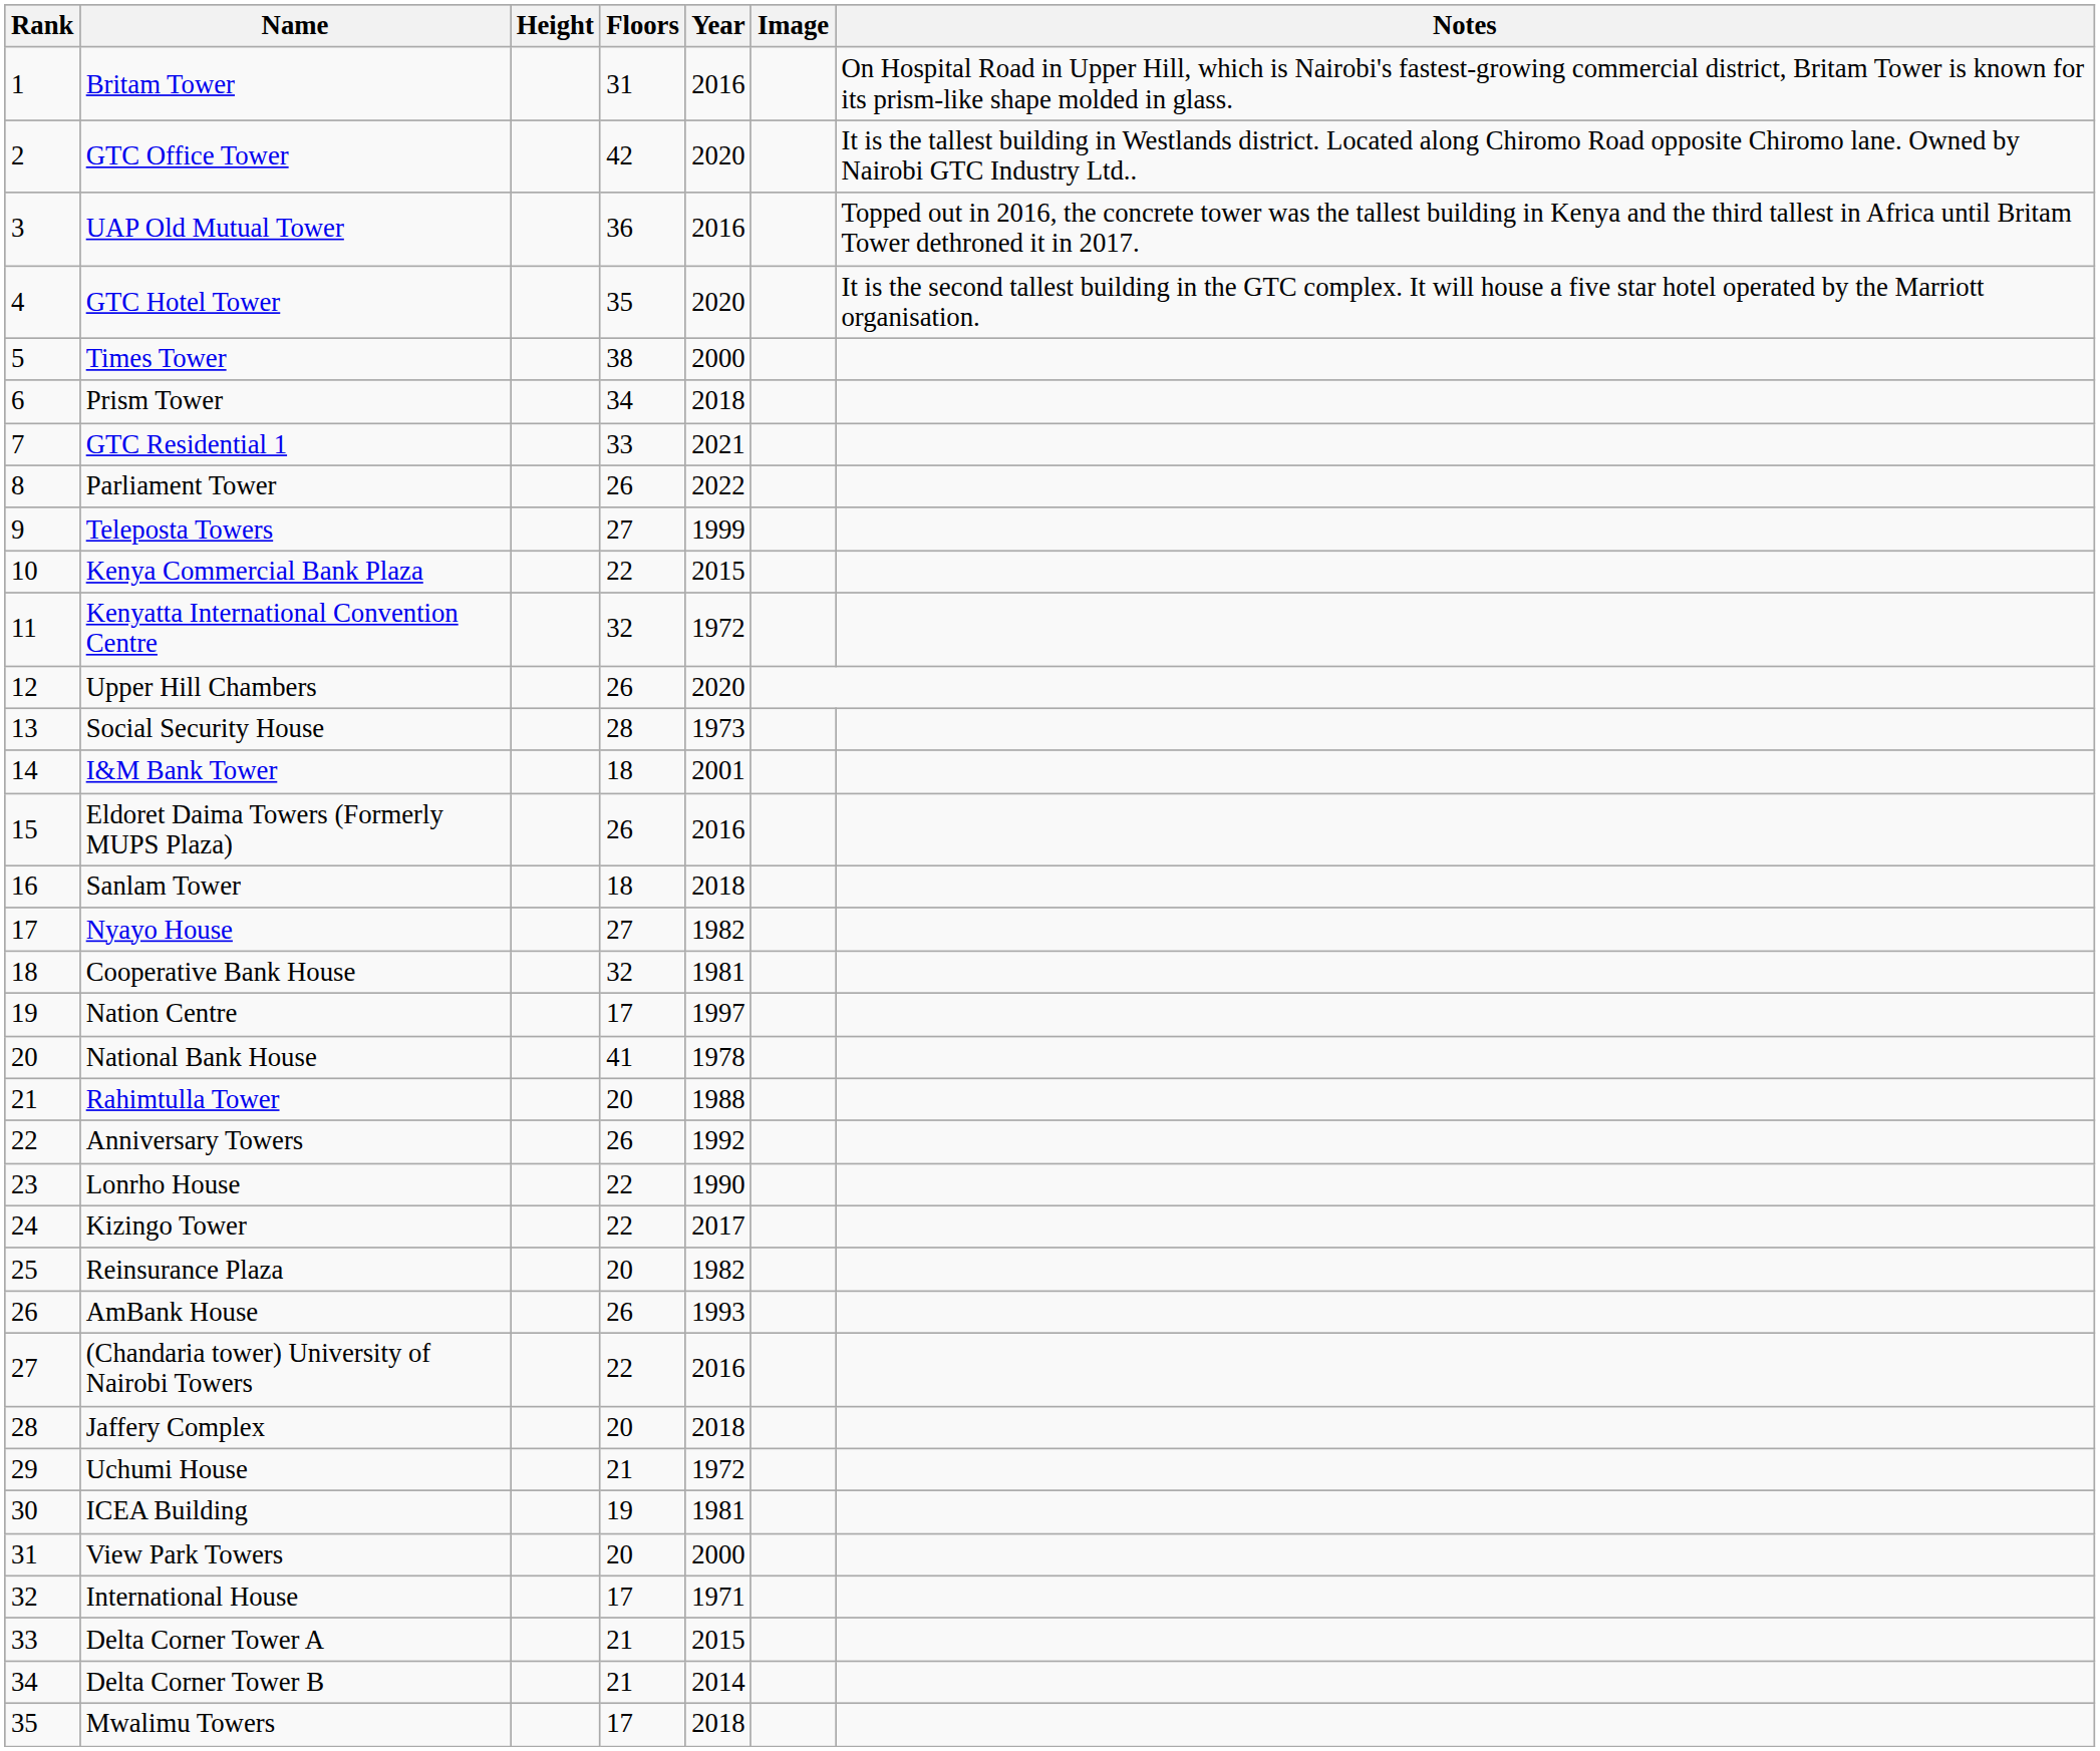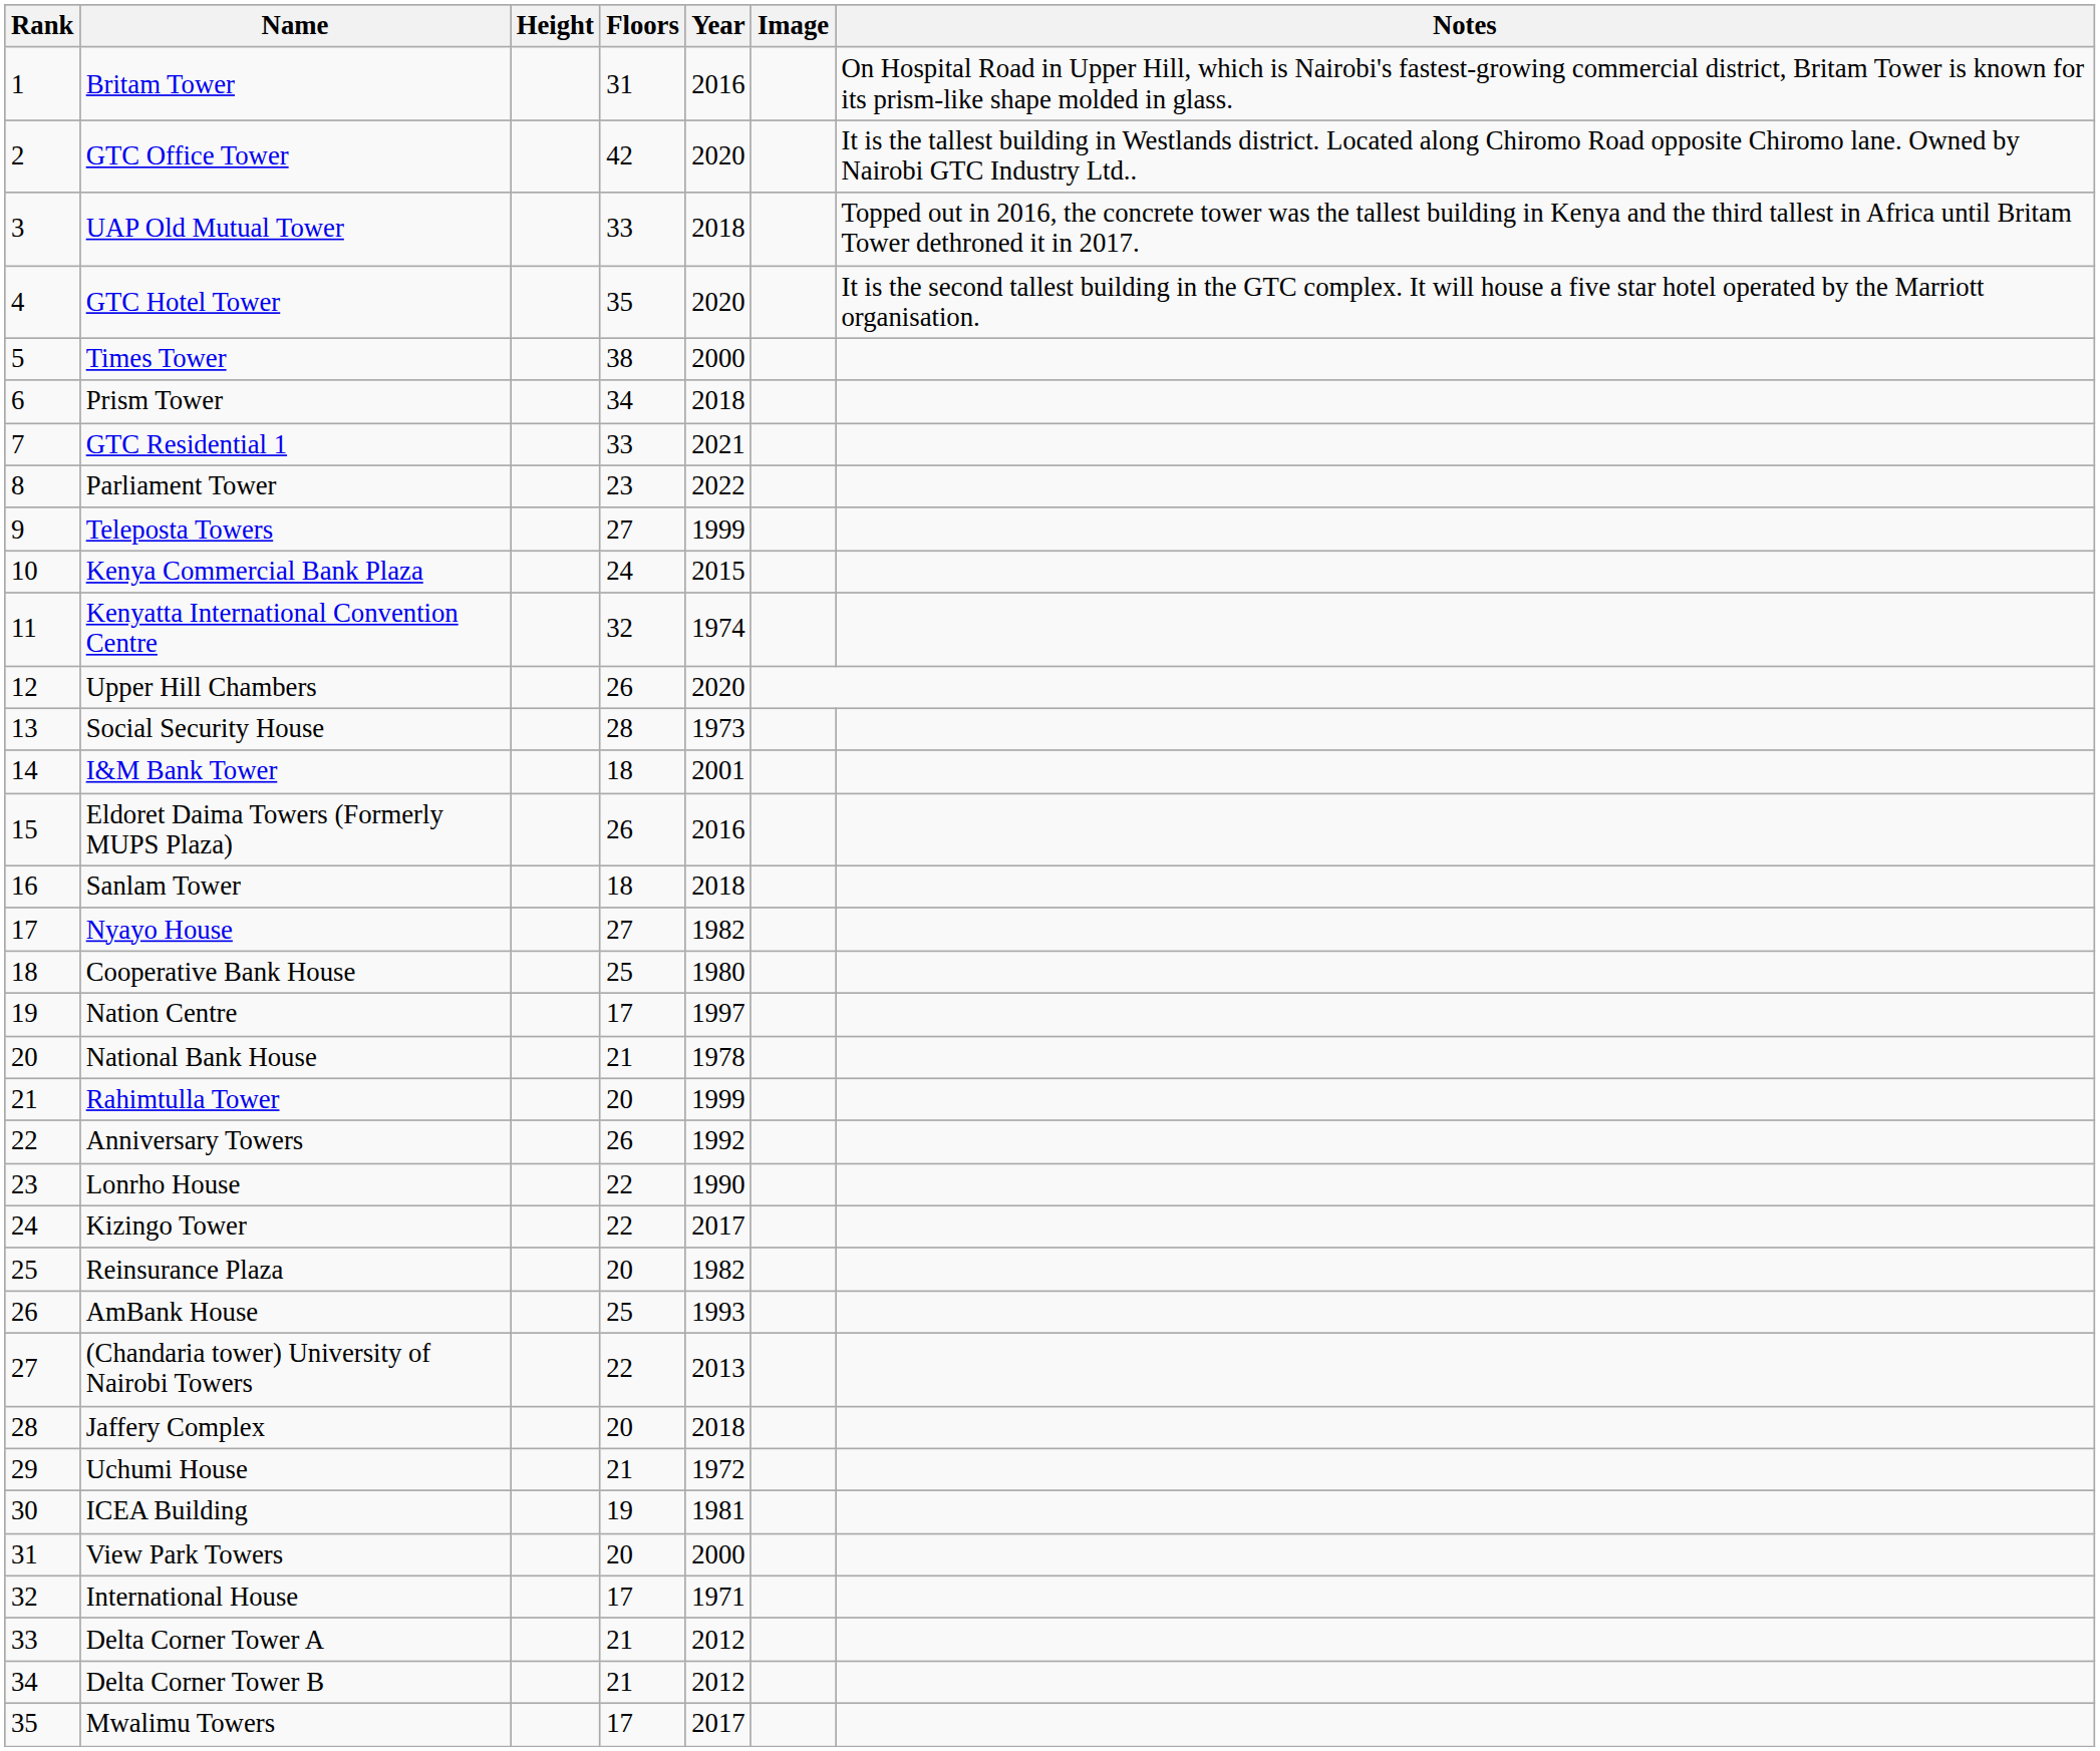 <table class= "wikitable sortable">
 <tr>
 <th data-sort-type=number>Rank</th>
 <th>Name</th>
 <th data-sort-type=number>Height</th>
 <th data-sort-type=number>Floors</th>
 <th>Year</th>
 <th class="unsortable">Image</th>
 <th class="unsortable">Notes</th>
 </tr>
 <tr>
 <td>1</td>
 <td><a href='#'>Britam Tower</a></td>
 <td></td>
 <td>31</td>
 <td>2016</td>
 <td></td>
 <td>On Hospital Road in Upper Hill, which is Nairobi's fastest-growing commercial district, Britam Tower is known for its prism-like shape molded in glass.</td>
 </tr>
 <tr>
 <td>2</td>
 <td><a href='#'>GTC Office Tower</a></td>
 <td></td>
 <td>42</td>
 <td>2020</td>
 <td></td>
 <td>It is the tallest building in Westlands district. Located along Chiromo Road opposite Chiromo lane. Owned by Nairobi GTC Industry Ltd..</td>
 </tr>
 <tr>
 <td>3</td>
 <td><a href='#'>UAP Old Mutual Tower</a></td>
 <td></td>
-<td>36</td>
-<td>2016</td>
+<td>33</td>
+<td>2018</td>
 <td></td>
 <td>Topped out in 2016, the concrete tower was the tallest building in Kenya and the third tallest in Africa until Britam Tower dethroned it in 2017.</td>
 </tr>
 <tr>
 <td>4</td>
 <td><a href='#'>GTC Hotel Tower</a></td>
 <td></td>
 <td>35</td>
 <td>2020</td>
 <td><a href='#'></a></td>
 <td>It is the second tallest building in the GTC complex. It will house a five star hotel operated by the Marriott organisation.</td>
 </tr>
 <tr>
 <td>5</td>
 <td><a href='#'>Times Tower</a></td>
 <td></td>
 <td>38</td>
 <td>2000</td>
 <td></td>
 <td></td>
 </tr>
 <tr>
 <td>6</td>
 <td>Prism Tower</td>
 <td></td>
 <td>34</td>
 <td>2018</td>
 <td></td>
 <td></td>
 </tr>
 <tr>
 <td>7</td>
 <td><a href='#'>GTC Residential 1</a></td>
 <td></td>
 <td>33</td>
 <td>2021</td>
 <td></td>
 <td></td>
 </tr>
 <tr>
 <td>8</td>
 <td>Parliament Tower</td>
 <td></td>
-<td>26</td>
+<td>23</td>
 <td>2022</td>
 <td></td>
 </tr>
 <tr>
 <td>9</td>
 <td><a href='#'>Teleposta Towers</a></td>
 <td></td>
 <td>27</td>
 <td>1999</td>
 <td></td>
 <td></td>
 </tr>
 <tr>
 <td>10</td>
 <td><a href='#'>Kenya Commercial Bank Plaza</a></td>
 <td></td>
-<td>22</td>
+<td>24</td>
 <td>2015</td>
 <td></td>
 <td></td>
 </tr>
 <tr>
 <td>11</td>
 <td><a href='#'>Kenyatta International Convention Centre</a></td>
 <td></td>
 <td>32</td>
-<td>1972</td>
+<td>1974</td>
 <td></td>
 <td></td>
 </tr>
 <tr>
 <td>12</td>
 <td>Upper Hill Chambers</td>
 <td></td>
 <td>26</td>
 <td>2020</td>
 </tr>
 <tr>
 <td>13</td>
 <td>Social Security House</td>
 <td></td>
 <td>28</td>
 <td>1973</td>
 <td></td>
 <td></td>
 </tr>
 <tr>
 <td>14</td>
 <td><a href='#'>I&M Bank Tower</a></td>
 <td></td>
 <td>18</td>
 <td>2001</td>
 <td></td>
 <td></td>
 </tr>
 <tr>
 <td>15</td>
 <td>Eldoret Daima Towers (Formerly MUPS Plaza)</td>
 <td></td>
 <td>26</td>
 <td>2016</td>
 <td></td>
 <td></td>
 </tr>
 <tr>
 <td>16</td>
 <td>Sanlam Tower</td>
 <td></td>
 <td>18</td>
 <td>2018</td>
 <td></td>
 <td></td>
 </tr>
 <tr>
 <td>17</td>
 <td><a href='#'>Nyayo House</a></td>
 <td></td>
 <td>27</td>
 <td>1982</td>
 <td></td>
 <td></td>
 </tr>
 <tr>
 <td>18</td>
 <td>Cooperative Bank House</td>
 <td></td>
-<td>32</td>
-<td>1981</td>
+<td>25</td>
+<td>1980</td>
 <td></td>
 <td></td>
 </tr>
 <tr>
 <td>19</td>
 <td>Nation Centre</td>
 <td></td>
 <td>17</td>
 <td>1997</td>
 <td></td>
 <td></td>
 </tr>
 <tr>
 <td>20</td>
 <td>National Bank House</td>
 <td></td>
-<td>41</td>
+<td>21</td>
 <td>1978</td>
 <td></td>
 <td></td>
 </tr>
 <tr>
 <td>21</td>
 <td><a href='#'>Rahimtulla Tower</a></td>
 <td></td>
 <td>20</td>
-<td>1988</td>
+<td>1999</td>
 <td></td>
 <td></td>
 </tr>
 <tr>
 <td>22</td>
 <td>Anniversary Towers</td>
 <td></td>
 <td>26</td>
 <td>1992</td>
 <td></td>
 <td></td>
 </tr>
 <tr>
 <td>23</td>
 <td>Lonrho House</td>
 <td></td>
 <td>22</td>
 <td>1990</td>
 <td></td>
 <td></td>
 </tr>
 <tr>
 <td>24</td>
 <td>Kizingo Tower</td>
 <td></td>
 <td>22</td>
 <td>2017</td>
 <td></td>
 <td></td>
 </tr>
 <tr>
 <td>25</td>
 <td>Reinsurance Plaza</td>
 <td></td>
 <td>20</td>
 <td>1982</td>
 <td></td>
 <td></td>
 </tr>
 <tr>
 <td>26</td>
 <td>AmBank House</td>
 <td></td>
-<td>26</td>
+<td>25</td>
 <td>1993</td>
 <td></td>
 <td></td>
 </tr>
 <tr>
 <td>27</td>
 <td>(Chandaria tower) University of Nairobi Towers</td>
 <td></td>
 <td>22</td>
-<td>2016</td>
+<td>2013</td>
 <td></td>
 <td></td>
 </tr>
 <tr>
 <td>28</td>
 <td>Jaffery Complex</td>
 <td></td>
 <td>20</td>
 <td>2018</td>
 <td></td>
 <td></td>
 </tr>
 <tr>
 <td>29</td>
 <td>Uchumi House</td>
 <td></td>
 <td>21</td>
 <td>1972</td>
 <td></td>
 <td></td>
 </tr>
 <tr>
 <td>30</td>
 <td>ICEA Building</td>
 <td></td>
 <td>19</td>
 <td>1981</td>
 <td></td>
 <td></td>
 </tr>
 <tr>
 <td>31</td>
 <td>View Park Towers</td>
 <td></td>
 <td>20</td>
 <td>2000</td>
 <td></td>
 <td></td>
 </tr>
 <tr>
 <td>32</td>
 <td>International House</td>
 <td></td>
 <td>17</td>
 <td>1971</td>
 <td></td>
 <td></td>
 </tr>
 <tr>
 <td>33</td>
 <td>Delta Corner Tower A</td>
 <td></td>
 <td>21</td>
-<td>2015</td>
+<td>2012</td>
 <td></td>
 <td></td>
 </tr>
 <tr>
 <td>34</td>
 <td>Delta Corner Tower B</td>
 <td></td>
 <td>21</td>
-<td>2014</td>
+<td>2012</td>
 <td></td>
 <td></td>
 </tr>
 <tr>
 <td>35</td>
 <td>Mwalimu Towers</td>
 <td></td>
 <td>17</td>
-<td>2018</td>
+<td>2017</td>
 <td></td>
 <td></td>
 </tr>
 </table>
